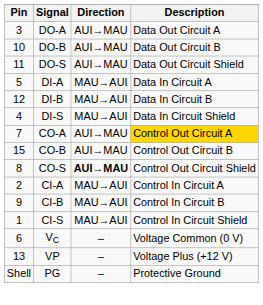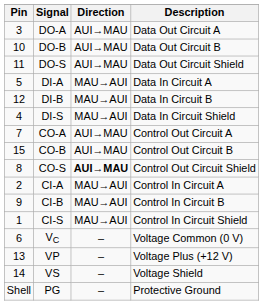 <table class="wikitable sortable " style="text-align: center;" |>
 <tr>
 </tr>
 <tr>
 <th>Pin</th>
 <th>Signal</th>
 <th>Direction</th>
 <th>Description</th>
 </tr>
 <tr>
 <td>3</td>
 <td>DO-A</td>
 <td>AUI→MAU</td>
 <td style="text-align: left;">Data Out Circuit A</td>
 </tr>
 <tr>
 <td>10</td>
 <td>DO-B</td>
 <td>AUI→MAU</td>
 <td style="text-align: left;">Data Out Circuit B</td>
 </tr>
 <tr>
 <td>11</td>
 <td>DO-S</td>
 <td>AUI→MAU</td>
 <td style="text-align: left;">Data Out Circuit Shield </td>
 </tr>
 <tr>
 <td>5</td>
 <td>DI-A</td>
 <td>MAU→AUI</td>
 <td style="text-align: left;">Data In Circuit A</td>
 </tr>
 <tr>
 <td>12</td>
 <td>DI-B</td>
 <td>MAU→AUI</td>
 <td style="text-align: left;">Data In Circuit B</td>
 </tr>
 <tr>
 <td>4</td>
 <td>DI-S</td>
 <td>MAU→AUI</td>
 <td style="text-align: left;">Data In Circuit Shield </td>
 </tr>
 <tr>
 <td>7</td>
 <td>CO-A</td>
 <td>AUI→MAU</td>
-<td style="background: gold; text-align: left;">Control Out Circuit A</td>
+<td style="text-align: left;">Control Out Circuit A</td>
 </tr>
 <tr>
 <td>15</td>
 <td>CO-B</td>
 <td>AUI→MAU</td>
 <td style="text-align: left;">Control Out Circuit B</td>
 </tr>
 <tr>
 <td>8</td>
 <td>CO-S</td>
 <td><strong>AUI→MAU</strong></td>
 <td style="text-align: left;">Control Out Circuit Shield </td>
 </tr>
 <tr>
 <td>2</td>
 <td>CI-A</td>
 <td>MAU→AUI</td>
 <td style="text-align: left;">Control In Circuit A</td>
 </tr>
 <tr>
 <td>9</td>
 <td>CI-B</td>
 <td>MAU→AUI</td>
 <td style="text-align: left;">Control In Circuit B</td>
 </tr>
 <tr>
 <td>1</td>
 <td>CI-S</td>
 <td>MAU→AUI</td>
 <td style="text-align: left;">Control In Circuit Shield </td>
 </tr>
 <tr>
 <td>6</td>
 <td>V<sub>C</sub></td>
 <td>–</td>
 <td style="text-align: left;">Voltage Common (0 V) </td>
 </tr>
 <tr>
 <td>13</td>
 <td>VP</td>
 <td>–</td>
 <td style="text-align: left;">Voltage Plus (+12 V)  </td>
 </tr>
 <tr>
+<td>14</td>
+<td>VS</td>
+<td>–</td>
+<td style="text-align: left;">Voltage Shield </td>
+</tr>
+<tr>
 <td>Shell</td>
 <td>PG</td>
 <td>–</td>
 <td style="text-align: left;">Protective Ground</td>
 </tr>
 </table>
